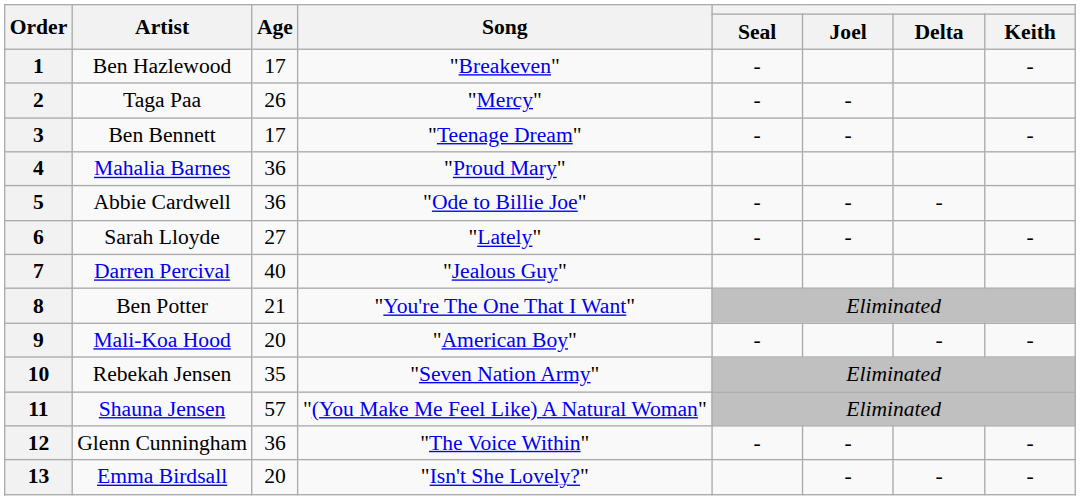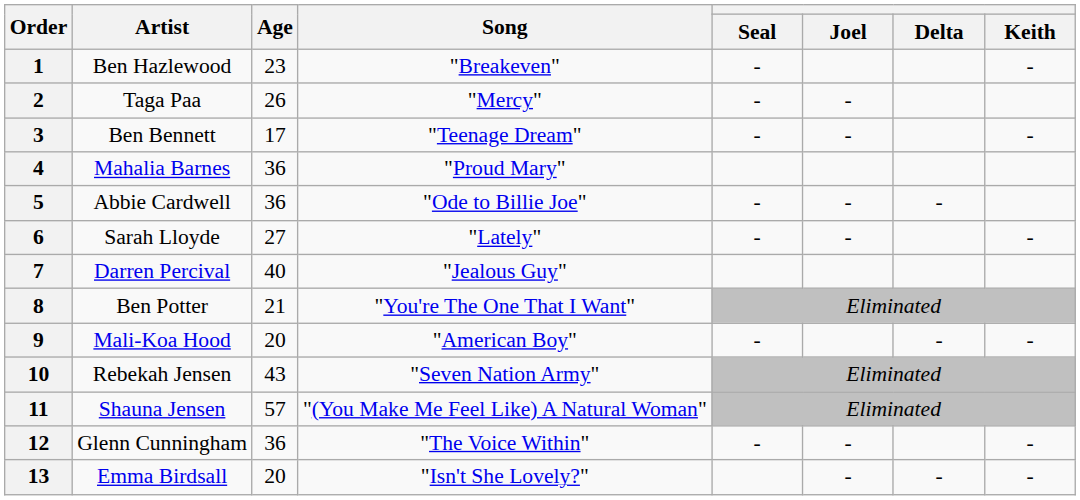 <table class="wikitable plainrowheaders" style="text-align:center;" border="1">
 <tr>
 <th scope="col" rowspan="2">Order</th>
 <th scope="col" rowspan="2">Artist</th>
 <th scope="col" rowspan="2">Age</th>
 <th scope="col" rowspan="2">Song</th>
 <th scope="col" colspan="4"></th>
 </tr>
 <tr>
 <th width="60">Seal</th>
 <th width="60">Joel</th>
 <th width="60">Delta</th>
 <th width="60">Keith</th>
 </tr>
 <tr>
 <th scope="row">1</th>
 <td>Ben Hazlewood</td>
-<td>17</td>
+<td>23</td>
 <td>"<a href='#'>Breakeven</a>"</td>
 <td>-</td>
 <td></td>
 <td></td>
 <td>-</td>
 </tr>
 <tr>
 <th scope="row">2</th>
 <td>Taga Paa</td>
 <td>26</td>
 <td>"<a href='#'>Mercy</a>"</td>
 <td>-</td>
 <td>-</td>
 <td></td>
 <td></td>
 </tr>
 <tr>
 <th scope="row">3</th>
 <td>Ben Bennett</td>
 <td>17</td>
 <td>"<a href='#'>Teenage Dream</a>"</td>
 <td>-</td>
 <td>-</td>
 <td></td>
 <td>-</td>
 </tr>
 <tr>
 <th scope="row">4</th>
 <td><a href='#'>Mahalia Barnes</a></td>
 <td>36</td>
 <td>"<a href='#'>Proud Mary</a>"</td>
 <td></td>
 <td></td>
 <td></td>
 <td></td>
 </tr>
 <tr>
 <th scope="row">5</th>
 <td>Abbie Cardwell</td>
 <td>36</td>
 <td>"<a href='#'>Ode to Billie Joe</a>"</td>
 <td>-</td>
 <td>-</td>
 <td>-</td>
 <td></td>
 </tr>
 <tr>
 <th scope="row">6</th>
 <td>Sarah Lloyde</td>
 <td>27</td>
 <td>"<a href='#'>Lately</a>"</td>
 <td>-</td>
 <td>-</td>
 <td></td>
 <td>-</td>
 </tr>
 <tr>
 <th scope="row">7</th>
 <td><a href='#'>Darren Percival</a></td>
 <td>40</td>
 <td>"<a href='#'>Jealous Guy</a>"</td>
 <td></td>
 <td></td>
 <td></td>
 <td></td>
 </tr>
 <tr>
 <th scope="row">8</th>
 <td>Ben Potter</td>
 <td>21</td>
 <td>"<a href='#'>You're The One That I Want</a>"</td>
 <td colspan=4 style="background:silver"><em>Eliminated</em></td>
 </tr>
 <tr>
 <th scope="row">9</th>
 <td><a href='#'>Mali-Koa Hood</a></td>
 <td>20</td>
 <td>"<a href='#'>American Boy</a>"</td>
 <td>-</td>
 <td></td>
 <td>-</td>
 <td>-</td>
 </tr>
 <tr>
 <th scope="row">10</th>
 <td>Rebekah Jensen</td>
-<td>35</td>
+<td>43</td>
 <td>"<a href='#'>Seven Nation Army</a>"</td>
 <td colspan=4 style="background:silver"><em>Eliminated</em></td>
 </tr>
 <tr>
 <th scope="row">11</th>
 <td><a href='#'>Shauna Jensen</a></td>
 <td>57</td>
 <td>"<a href='#'>(You Make Me Feel Like) A Natural Woman</a>"</td>
 <td colspan=4 style="background:silver"><em>Eliminated</em></td>
 </tr>
 <tr>
 <th scope="row">12</th>
 <td>Glenn Cunningham</td>
 <td>36</td>
 <td>"<a href='#'>The Voice Within</a>"</td>
 <td>-</td>
 <td>-</td>
 <td></td>
 <td>-</td>
 </tr>
 <tr>
 <th scope="row">13</th>
 <td><a href='#'>Emma Birdsall</a></td>
 <td>20</td>
 <td>"<a href='#'>Isn't She Lovely?</a>"</td>
 <td></td>
 <td>-</td>
 <td>-</td>
 <td>-</td>
 </tr>
 </table>
